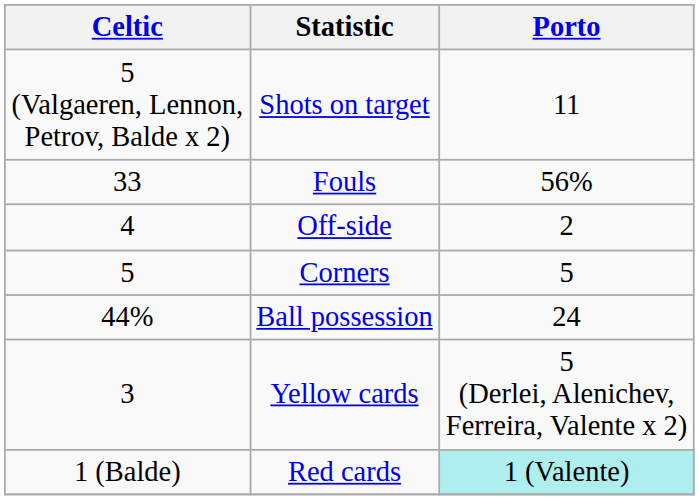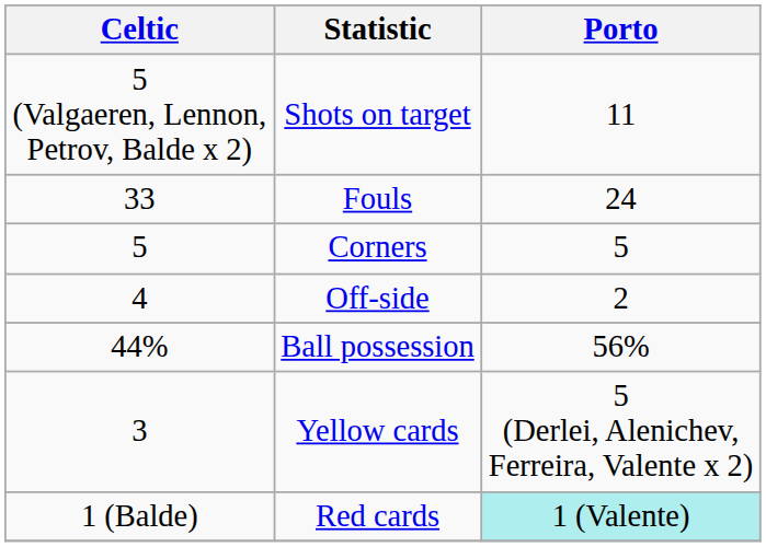 <table class="wikitable" style="text-align: center;">
 <tr>
 <th> <a href='#'>Celtic</a></th>
 <th>Statistic</th>
 <th> <a href='#'>Porto</a></th>
 </tr>
 <tr>
 <td>5 <br>(Valgaeren, Lennon,<br>Petrov, Balde x 2)</td>
 <td><a href='#'>Shots on target</a></td>
 <td>11</td>
 </tr>
 <tr>
 <td>33</td>
 <td><a href='#'>Fouls</a></td>
-<td>56%</td>
+<td>24</td>
+</tr>
+<tr>
+<td>5</td>
+<td><a href='#'>Corners</a></td>
+<td>5</td>
 </tr>
 <tr>
 <td>4</td>
 <td><a href='#'>Off-side</a></td>
 <td>2</td>
 </tr>
 <tr>
-<td>5</td>
-<td><a href='#'>Corners</a></td>
-<td>5</td>
-</tr>
-<tr>
 <td>44%</td>
 <td><a href='#'>Ball possession</a></td>
-<td>24</td>
+<td>56%</td>
 </tr>
 <tr>
 <td>3</td>
 <td><a href='#'>Yellow cards</a></td>
 <td>5<br>(Derlei, Alenichev,<br>Ferreira, Valente x 2)</td>
 </tr>
 <tr>
 <td>1 (Balde)</td>
 <td><a href='#'>Red cards</a></td>
 <td style="background: paleturquoise;">1 (Valente)</td>
 </tr>
 <tr>
 </tr>
 </table>
